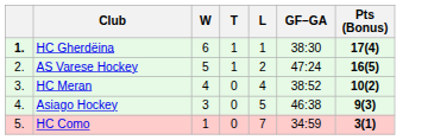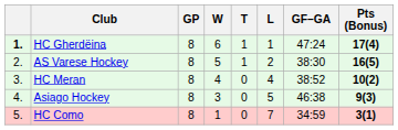 <table class="wikitable">
 <tr>
 <th width="30"></th>
 <th width="200">Club</th>
+<th width="30">GP</th>
 <th width="30">W</th>
 <th width="30">T</th>
 <th width="30">L</th>
 <th width="70">GF–GA</th>
 <th width="70">Pts (Bonus)</th>
 </tr>
 <tr bgcolor="#e6fae6" align="center">
 <td><strong>1.</strong></td>
 <td align="left"><a href='#'>HC Gherdëina</a></td>
+<td>8</td>
 <td>6</td>
 <td>1</td>
 <td>1</td>
-<td>38:30</td>
+<td>47:24</td>
 <td><strong>17(4)</strong></td>
 </tr>
 <tr bgcolor="#e6fae6" align="center">
 <td>2.</td>
 <td align="left"><a href='#'>AS Varese Hockey</a></td>
+<td>8</td>
 <td>5</td>
 <td>1</td>
 <td>2</td>
-<td>47:24</td>
+<td>38:30</td>
 <td><strong>16(5)</strong></td>
 </tr>
 <tr bgcolor="#e6fae6" align="center">
 <td>3.</td>
 <td align="left"><a href='#'>HC Meran</a></td>
+<td>8</td>
 <td>4</td>
 <td>0</td>
 <td>4</td>
 <td>38:52</td>
 <td><strong>10(2)</strong></td>
 </tr>
 <tr bgcolor="#e6fae6" align="center">
 <td>4.</td>
 <td align="left"><a href='#'>Asiago Hockey</a></td>
+<td>8</td>
 <td>3</td>
 <td>0</td>
 <td>5</td>
 <td>46:38</td>
 <td><strong>9(3)</strong></td>
 </tr>
 <tr bgcolor="#FFCCCC" align="center">
 <td>5.</td>
 <td align="left"><a href='#'>HC Como</a></td>
+<td>8</td>
 <td>1</td>
 <td>0</td>
 <td>7</td>
 <td>34:59</td>
 <td><strong>3(1)</strong></td>
 </tr>
 </table>
